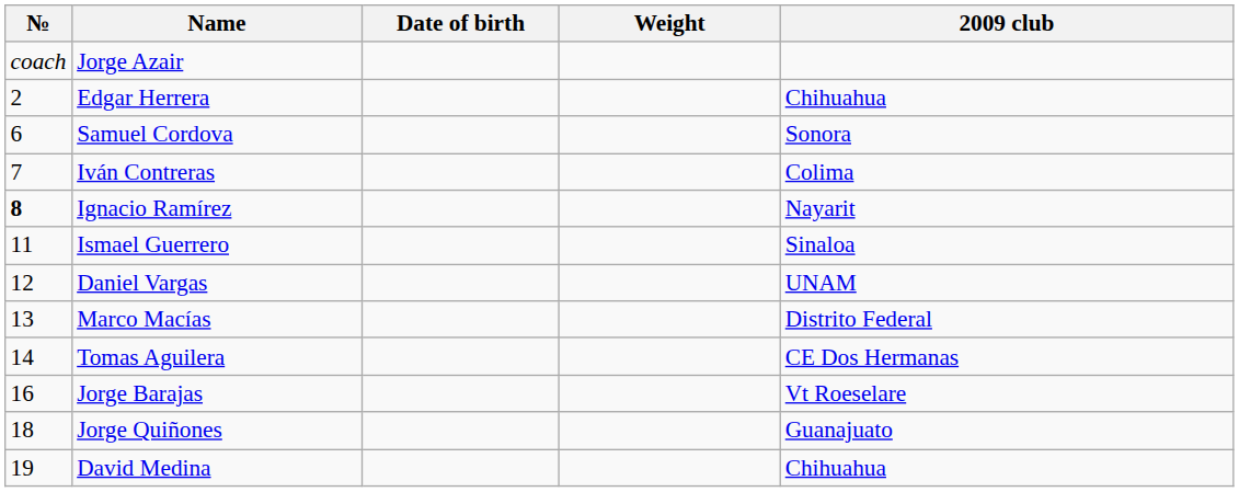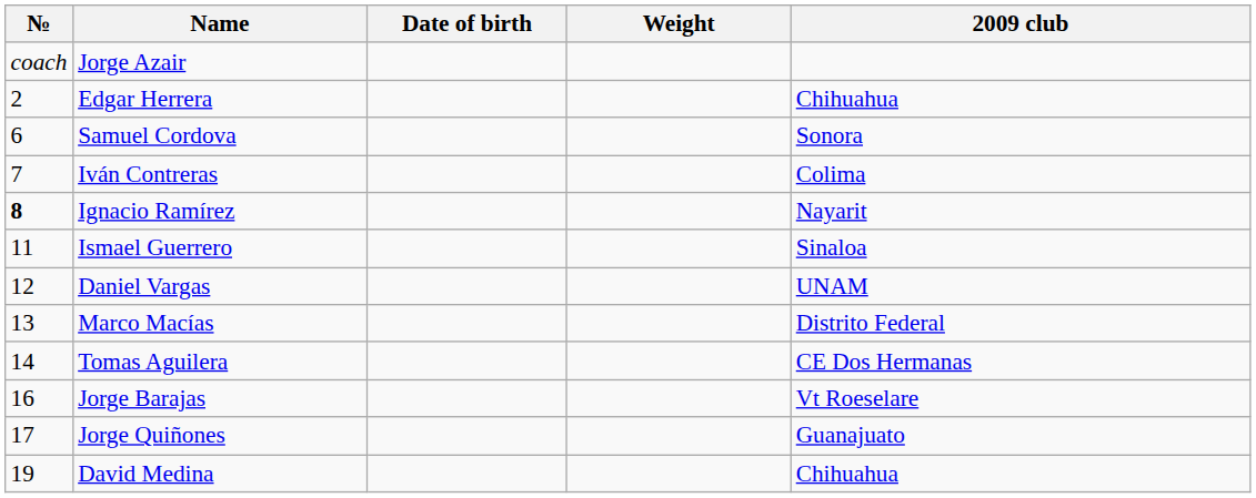 <table class=wikitable sortable style=font-size:100%; text-align:center;>
 <tr>
 <th>№</th>
 <th style=width:12em>Name</th>
 <th style=width:8em>Date of birth</th>
 <th style=width:9em>Weight</th>
 <th style=width:19em>2009 club</th>
 </tr>
 <tr>
 <td><em>coach</em></td>
 <td><a href='#'>Jorge Azair</a></td>
 <td></td>
 <td></td>
 <td></td>
 </tr>
 <tr>
 <td>2</td>
 <td><a href='#'>Edgar Herrera</a></td>
 <td></td>
 <td></td>
 <td><a href='#'>Chihuahua</a></td>
 </tr>
 <tr>
 <td>6</td>
 <td><a href='#'>Samuel Cordova</a></td>
 <td></td>
 <td></td>
 <td><a href='#'>Sonora</a></td>
 </tr>
 <tr>
 <td>7</td>
 <td><a href='#'>Iván Contreras </a></td>
 <td></td>
 <td></td>
 <td><a href='#'>Colima</a></td>
 </tr>
 <tr>
 <td><strong>8</strong></td>
 <td><a href='#'>Ignacio Ramírez</a></td>
 <td></td>
 <td></td>
 <td><a href='#'>Nayarit</a></td>
 </tr>
 <tr>
 <td>11</td>
 <td><a href='#'>Ismael Guerrero</a></td>
 <td></td>
 <td></td>
 <td><a href='#'>Sinaloa</a></td>
 </tr>
 <tr>
 <td>12</td>
 <td><a href='#'>Daniel Vargas</a></td>
 <td></td>
 <td></td>
 <td><a href='#'>UNAM</a></td>
 </tr>
 <tr>
 <td>13</td>
 <td><a href='#'>Marco Macías</a></td>
 <td></td>
 <td></td>
 <td><a href='#'>Distrito Federal</a></td>
 </tr>
 <tr>
 <td>14</td>
 <td><a href='#'>Tomas Aguilera</a></td>
 <td></td>
 <td></td>
 <td><a href='#'>CE Dos Hermanas</a></td>
 </tr>
 <tr>
 <td>16</td>
 <td><a href='#'>Jorge Barajas</a></td>
 <td></td>
 <td></td>
 <td><a href='#'>Vt Roeselare</a></td>
 </tr>
 <tr>
-<td>18</td>
+<td>17</td>
 <td><a href='#'>Jorge Quiñones</a></td>
 <td></td>
 <td></td>
 <td><a href='#'>Guanajuato</a></td>
 </tr>
 <tr>
 <td>19</td>
 <td><a href='#'>David Medina</a></td>
 <td></td>
 <td></td>
 <td><a href='#'>Chihuahua</a></td>
 </tr>
 </table>
